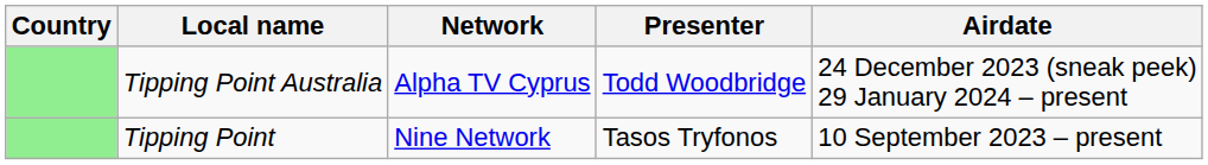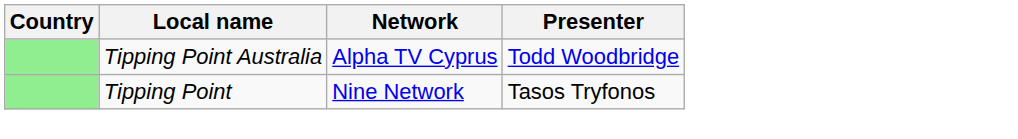 <table class="wikitable">
 <tr>
 <th>Country</th>
 <th>Local name</th>
 <th>Network</th>
 <th>Presenter</th>
-<th>Airdate</th>
 </tr>
 <tr>
 <td style="background:lightgreen;"></td>
 <td><em>Tipping Point Australia</em></td>
 <td><a href='#'>Alpha TV Cyprus</a></td>
 <td><a href='#'>Todd Woodbridge</a></td>
-<td>24 December 2023 (sneak peek)<br>29 January 2024 – present</td>
 </tr>
 <tr>
 <td style="background:lightgreen;"></td>
 <td><em>Tipping Point</em></td>
 <td><a href='#'>Nine Network</a></td>
 <td>Tasos Tryfonos</td>
-<td>10 September 2023 – present</td>
 </tr>
 </table>
